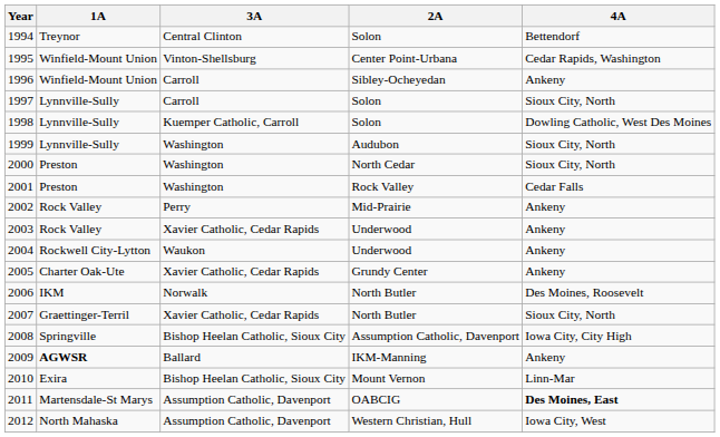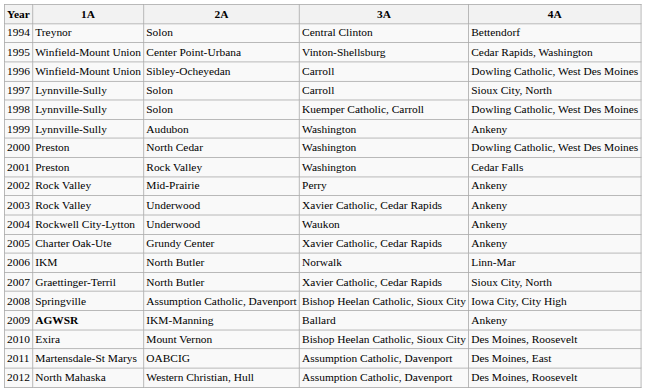 <table class="wikitable collapsible collapsed" style="font-size:88%; min-width:40em">
 <tr>
 <th>Year</th>
 <th>1A</th>
+<th>2A</th>
 <th>3A</th>
-<th>2A</th>
 <th>4A</th>
 </tr>
 <tr>
 <td>1994</td>
 <td>Treynor</td>
+<td>Solon</td>
 <td>Central Clinton</td>
-<td>Solon</td>
 <td>Bettendorf</td>
 </tr>
 <tr>
 <td>1995</td>
 <td>Winfield-Mount Union</td>
+<td>Center Point-Urbana</td>
 <td>Vinton-Shellsburg</td>
-<td>Center Point-Urbana</td>
 <td>Cedar Rapids, Washington</td>
 </tr>
 <tr>
 <td>1996</td>
 <td>Winfield-Mount Union</td>
+<td>Sibley-Ocheyedan</td>
 <td>Carroll</td>
-<td>Sibley-Ocheyedan</td>
-<td>Ankeny</td>
+<td>Dowling Catholic, West Des Moines</td>
 </tr>
 <tr>
 <td>1997</td>
 <td>Lynnville-Sully</td>
+<td>Solon</td>
 <td>Carroll</td>
-<td>Solon</td>
 <td>Sioux City, North</td>
 </tr>
 <tr>
 <td>1998</td>
 <td>Lynnville-Sully</td>
+<td>Solon</td>
 <td>Kuemper Catholic, Carroll</td>
-<td>Solon</td>
 <td>Dowling Catholic, West Des Moines</td>
 </tr>
 <tr>
 <td>1999</td>
 <td>Lynnville-Sully</td>
+<td>Audubon</td>
 <td>Washington</td>
-<td>Audubon</td>
-<td>Sioux City, North</td>
+<td>Ankeny</td>
 </tr>
 <tr>
 <td>2000</td>
 <td>Preston</td>
+<td>North Cedar</td>
 <td>Washington</td>
-<td>North Cedar</td>
-<td>Sioux City, North</td>
+<td>Dowling Catholic, West Des Moines</td>
 </tr>
 <tr>
 <td>2001</td>
 <td>Preston</td>
+<td>Rock Valley</td>
 <td>Washington</td>
-<td>Rock Valley</td>
 <td>Cedar Falls</td>
 </tr>
 <tr>
 <td>2002</td>
 <td>Rock Valley</td>
+<td>Mid-Prairie</td>
 <td>Perry</td>
-<td>Mid-Prairie</td>
 <td>Ankeny</td>
 </tr>
 <tr>
 <td>2003</td>
 <td>Rock Valley</td>
+<td>Underwood</td>
 <td>Xavier Catholic, Cedar Rapids</td>
-<td>Underwood</td>
 <td>Ankeny</td>
 </tr>
 <tr>
 <td>2004</td>
 <td>Rockwell City-Lytton</td>
+<td>Underwood</td>
 <td>Waukon</td>
-<td>Underwood</td>
 <td>Ankeny</td>
 </tr>
 <tr>
 <td>2005</td>
 <td>Charter Oak-Ute</td>
+<td>Grundy Center</td>
 <td>Xavier Catholic, Cedar Rapids</td>
-<td>Grundy Center</td>
 <td>Ankeny</td>
 </tr>
 <tr>
 <td>2006</td>
 <td>IKM</td>
+<td>North Butler</td>
 <td>Norwalk</td>
-<td>North Butler</td>
-<td>Des Moines, Roosevelt</td>
+<td>Linn-Mar</td>
 </tr>
 <tr>
 <td>2007</td>
 <td>Graettinger-Terril</td>
+<td>North Butler</td>
 <td>Xavier Catholic, Cedar Rapids</td>
-<td>North Butler</td>
 <td>Sioux City, North</td>
 </tr>
 <tr>
 <td>2008</td>
 <td>Springville</td>
+<td>Assumption Catholic, Davenport</td>
 <td>Bishop Heelan Catholic, Sioux City</td>
-<td>Assumption Catholic, Davenport</td>
 <td>Iowa City, City High</td>
 </tr>
 <tr>
 <td>2009</td>
 <td><strong>AGWSR</strong></td>
+<td>IKM-Manning</td>
 <td>Ballard</td>
-<td>IKM-Manning</td>
 <td>Ankeny</td>
 </tr>
 <tr>
 <td>2010</td>
 <td>Exira</td>
+<td>Mount Vernon</td>
 <td>Bishop Heelan Catholic, Sioux City</td>
-<td>Mount Vernon</td>
-<td>Linn-Mar</td>
+<td>Des Moines, Roosevelt</td>
 </tr>
 <tr>
 <td>2011</td>
 <td>Martensdale-St Marys</td>
+<td>OABCIG</td>
 <td>Assumption Catholic, Davenport</td>
-<td>OABCIG</td>
-<td><strong>Des Moines, East</strong></td>
+<td>Des Moines, East</td>
 </tr>
 <tr>
 <td>2012</td>
 <td>North Mahaska</td>
+<td>Western Christian, Hull</td>
 <td>Assumption Catholic, Davenport</td>
-<td>Western Christian, Hull</td>
-<td>Iowa City, West</td>
+<td>Des Moines, Roosevelt</td>
 </tr>
 </table>
